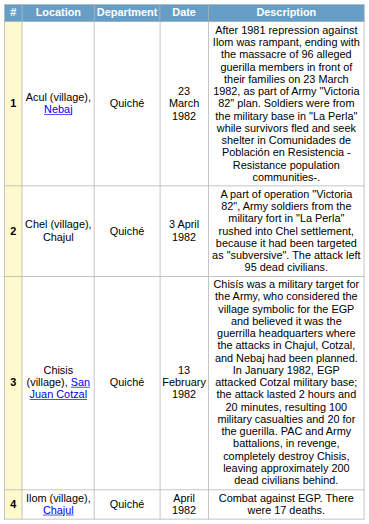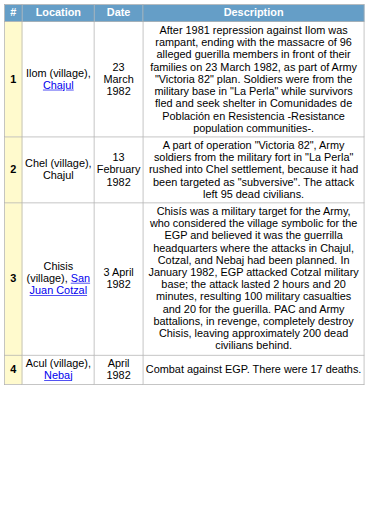 <table class="mw-collapsible mw-collapsed wikitable" style="text-align:center; background:white; width:60%;">
 <tr style="color:white;">
 <th style="background:#659ec7;" width="5%">#</th>
 <th style="background:#659ec7;" width="20%">Location</th>
-<th style="background:#659ec7;" width="10%">Department</th>
 <th style="background:#659ec7;" width="10%">Date</th>
 <th style="background:#659ec7;">Description</th>
 </tr>
 <tr>
 <th style="background:lemonchiffon;">1</th>
-<td>Acul (village), <a href='#'>Nebaj</a></td>
-<td>Quiché</td>
+<td>Ilom (village), <a href='#'>Chajul</a></td>
 <td>23 March 1982</td>
 <td>After 1981 repression against Ilom was rampant, ending with the massacre of 96 alleged guerilla members in front of their families on 23 March 1982, as part of Army "Victoria 82" plan. Soldiers were from the military base in "La Perla" while survivors fled and seek shelter in Comunidades de Población en Resistencia -Resistance population communities-.</td>
 </tr>
 <tr>
 <th style="background:lemonchiffon;">2</th>
 <td>Chel (village), Chajul</td>
-<td>Quiché</td>
-<td>3 April 1982</td>
+<td>13 February 1982</td>
 <td>A part of operation "Victoria 82", Army soldiers from the military fort in "La Perla" rushed into Chel settlement, because it had been targeted as "subversive". The attack left 95 dead civilians.</td>
 </tr>
 <tr>
 <th style="background:lemonchiffon;">3</th>
 <td>Chisis (village), <a href='#'>San Juan Cotzal</a></td>
-<td>Quiché</td>
-<td>13 February 1982</td>
+<td>3 April 1982</td>
 <td>Chisís was a military target for the Army, who considered the village symbolic for the EGP and believed it was the guerrilla headquarters where the attacks in Chajul, Cotzal, and Nebaj had been planned. In January 1982, EGP attacked Cotzal military base; the attack lasted 2 hours and 20 minutes, resulting 100 military casualties and 20 for the guerilla. PAC and Army battalions, in revenge, completely destroy Chisis, leaving approximately 200 dead civilians behind.</td>
 </tr>
 <tr>
 <th style="background:lemonchiffon;">4</th>
-<td>Ilom (village), <a href='#'>Chajul</a></td>
-<td>Quiché</td>
+<td>Acul (village), <a href='#'>Nebaj</a></td>
 <td>April 1982</td>
 <td>Combat against EGP. There were 17 deaths.</td>
 </tr>
 </table>
